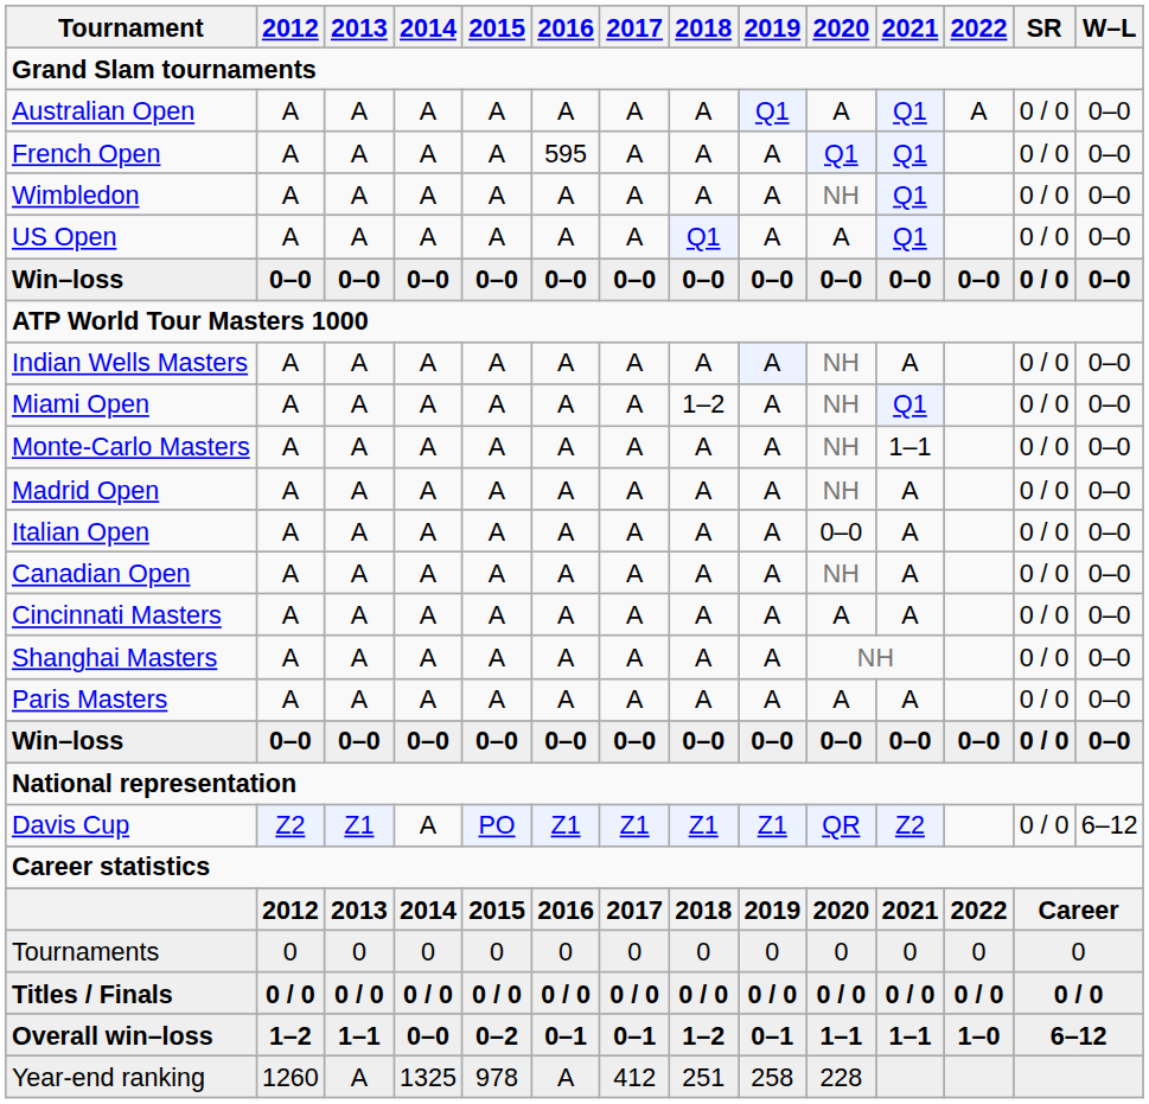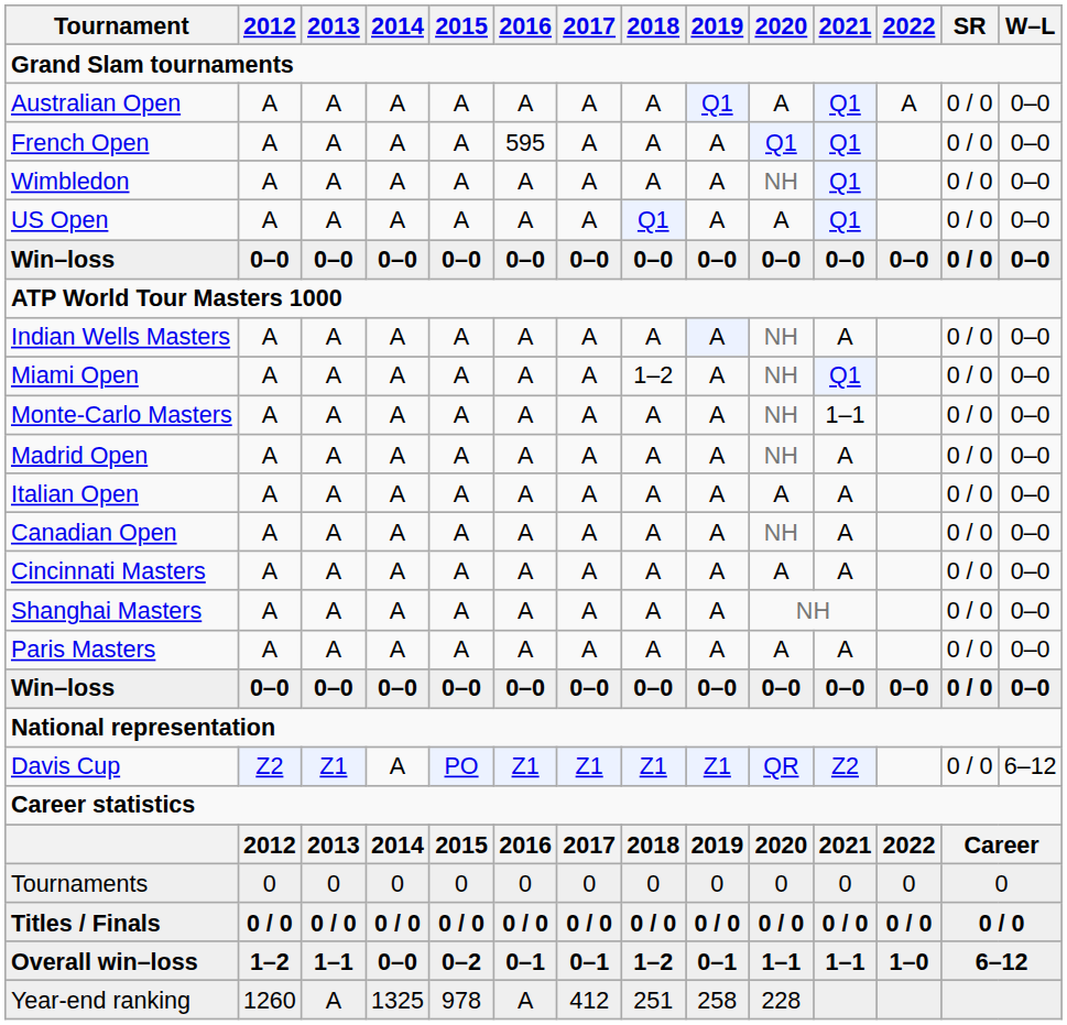 <table class=wikitable style=text-align:center;font-size:80%>
 <tr>
 <th>Tournament</th>
 <th><a href='#'>2012</a></th>
 <th><a href='#'>2013</a></th>
 <th><a href='#'>2014</a></th>
 <th><a href='#'>2015</a></th>
 <th><a href='#'>2016</a></th>
 <th><a href='#'>2017</a></th>
 <th><a href='#'>2018</a></th>
 <th><a href='#'>2019</a></th>
 <th><a href='#'>2020</a></th>
 <th><a href='#'>2021</a></th>
 <th><a href='#'>2022</a></th>
 <th>SR</th>
 <th>W–L</th>
 </tr>
 <tr>
 <td colspan="14" align="left"><strong>Grand Slam tournaments</strong></td>
 </tr>
 <tr>
 <td align=left><a href='#'>Australian Open</a></td>
 <td>A</td>
 <td>A</td>
 <td>A</td>
 <td>A</td>
 <td>A</td>
 <td>A</td>
 <td>A</td>
 <td bgcolor=ecf2ff><a href='#'>Q1</a></td>
 <td>A</td>
 <td bgcolor=ecf2ff><a href='#'>Q1</a></td>
 <td>A</td>
 <td>0 / 0</td>
 <td>0–0</td>
 </tr>
 <tr>
 <td align=left><a href='#'>French Open</a></td>
 <td>A</td>
 <td>A</td>
 <td>A</td>
 <td>A</td>
 <td>595</td>
 <td>A</td>
 <td>A</td>
 <td>A</td>
 <td bgcolor=ecf2ff><a href='#'>Q1</a></td>
 <td bgcolor=ecf2ff><a href='#'>Q1</a></td>
 <td></td>
 <td>0 / 0</td>
 <td>0–0</td>
 </tr>
 <tr>
 <td align=left><a href='#'>Wimbledon</a></td>
 <td>A</td>
 <td>A</td>
 <td>A</td>
 <td>A</td>
 <td>A</td>
 <td>A</td>
 <td>A</td>
 <td>A</td>
 <td style=color:#767676>NH</td>
 <td bgcolor=ecf2ff><a href='#'>Q1</a></td>
 <td></td>
 <td>0 / 0</td>
 <td>0–0</td>
 </tr>
 <tr>
 <td align=left><a href='#'>US Open</a></td>
 <td>A</td>
 <td>A</td>
 <td>A</td>
 <td>A</td>
 <td>A</td>
 <td>A</td>
 <td bgcolor=ecf2ff><a href='#'>Q1</a></td>
 <td>A</td>
 <td>A</td>
 <td bgcolor=ecf2ff><a href='#'>Q1</a></td>
 <td></td>
 <td>0 / 0</td>
 <td>0–0</td>
 </tr>
 <tr style=font-weight:bold;background:#efefef>
 <td style=text-align:left>Win–loss</td>
 <td>0–0</td>
 <td>0–0</td>
 <td>0–0</td>
 <td>0–0</td>
 <td>0–0</td>
 <td>0–0</td>
 <td>0–0</td>
 <td>0–0</td>
 <td>0–0</td>
 <td>0–0</td>
 <td>0–0</td>
 <td>0 / 0</td>
 <td>0–0</td>
 </tr>
 <tr>
 <td colspan="14" align="left"><strong>ATP World Tour Masters 1000</strong></td>
 </tr>
 <tr>
 <td align=left><a href='#'>Indian Wells Masters</a></td>
 <td>A</td>
 <td>A</td>
 <td>A</td>
 <td>A</td>
 <td>A</td>
 <td>A</td>
 <td>A</td>
 <td bgcolor=ecf2ff>A</td>
 <td style=color:#767676>NH</td>
 <td>A</td>
 <td></td>
 <td>0 / 0</td>
 <td>0–0</td>
 </tr>
 <tr>
 <td align=left><a href='#'>Miami Open</a></td>
 <td>A</td>
 <td>A</td>
 <td>A</td>
 <td>A</td>
 <td>A</td>
 <td>A</td>
 <td>1–2</td>
 <td>A</td>
 <td style=color:#767676>NH</td>
 <td bgcolor=ecf2ff><a href='#'>Q1</a></td>
 <td></td>
 <td>0 / 0</td>
 <td>0–0</td>
 </tr>
 <tr>
 <td align=left><a href='#'>Monte-Carlo Masters</a></td>
 <td>A</td>
 <td>A</td>
 <td>A</td>
 <td>A</td>
 <td>A</td>
 <td>A</td>
 <td>A</td>
 <td>A</td>
 <td style=color:#767676>NH</td>
 <td>1–1</td>
 <td></td>
 <td>0 / 0</td>
 <td>0–0</td>
 </tr>
 <tr>
 <td align=left><a href='#'>Madrid Open</a></td>
 <td>A</td>
 <td>A</td>
 <td>A</td>
 <td>A</td>
 <td>A</td>
 <td>A</td>
 <td>A</td>
 <td>A</td>
 <td style=color:#767676>NH</td>
 <td>A</td>
 <td></td>
 <td>0 / 0</td>
 <td>0–0</td>
 </tr>
 <tr>
 <td align=left><a href='#'>Italian Open</a></td>
 <td>A</td>
 <td>A</td>
 <td>A</td>
 <td>A</td>
 <td>A</td>
 <td>A</td>
 <td>A</td>
 <td>A</td>
-<td>0–0</td>
+<td>A</td>
 <td>A</td>
 <td></td>
 <td>0 / 0</td>
 <td>0–0</td>
 </tr>
 <tr>
 <td align=left><a href='#'>Canadian Open</a></td>
 <td>A</td>
 <td>A</td>
 <td>A</td>
 <td>A</td>
 <td>A</td>
 <td>A</td>
 <td>A</td>
 <td>A</td>
 <td style=color:#767676>NH</td>
 <td>A</td>
 <td></td>
 <td>0 / 0</td>
 <td>0–0</td>
 </tr>
 <tr>
 <td align=left><a href='#'>Cincinnati Masters</a></td>
 <td>A</td>
 <td>A</td>
 <td>A</td>
 <td>A</td>
 <td>A</td>
 <td>A</td>
 <td>A</td>
 <td>A</td>
 <td>A</td>
 <td>A</td>
 <td></td>
 <td>0 / 0</td>
 <td>0–0</td>
 </tr>
 <tr>
 <td align=left><a href='#'>Shanghai Masters</a></td>
 <td>A</td>
 <td>A</td>
 <td>A</td>
 <td>A</td>
 <td>A</td>
 <td>A</td>
 <td>A</td>
 <td>A</td>
 <td colspan=2 style=color:#767676>NH</td>
 <td></td>
 <td>0 / 0</td>
 <td>0–0</td>
 </tr>
 <tr>
 <td align=left><a href='#'>Paris Masters</a></td>
 <td>A</td>
 <td>A</td>
 <td>A</td>
 <td>A</td>
 <td>A</td>
 <td>A</td>
 <td>A</td>
 <td>A</td>
 <td>A</td>
 <td>A</td>
 <td></td>
 <td>0 / 0</td>
 <td>0–0</td>
 </tr>
 <tr style=font-weight:bold;background:#efefef>
 <td style=text-align:left>Win–loss</td>
 <td>0–0</td>
 <td>0–0</td>
 <td>0–0</td>
 <td>0–0</td>
 <td>0–0</td>
 <td>0–0</td>
 <td>0–0</td>
 <td>0–0</td>
 <td>0–0</td>
 <td>0–0</td>
 <td>0–0</td>
 <td>0 / 0</td>
 <td>0–0</td>
 </tr>
 <tr>
 <td colspan="14" align="left"><strong>National representation</strong></td>
 </tr>
 <tr>
 <td align=left><a href='#'>Davis Cup</a></td>
 <td bgcolor=ecf2ff><a href='#'>Z2</a></td>
 <td bgcolor=ecf2ff><a href='#'>Z1</a></td>
 <td>A</td>
 <td bgcolor=ecf2ff><a href='#'>PO</a></td>
 <td bgcolor="ecf2ff"><a href='#'>Z1</a></td>
 <td bgcolor=ecf2ff><a href='#'>Z1</a></td>
 <td bgcolor=ecf2ff><a href='#'>Z1</a></td>
 <td bgcolor=ecf2ff><a href='#'>Z1</a></td>
 <td bgcolor=ecf2ff><a href='#'>QR</a></td>
 <td bgcolor=ecf2ff><a href='#'>Z2</a></td>
 <td></td>
 <td>0 / 0</td>
 <td>6–12</td>
 </tr>
 <tr>
 <td colspan="14" align="left"><strong>Career statistics</strong></td>
 </tr>
 <tr>
 <th></th>
 <th>2012</th>
 <th>2013</th>
 <th>2014</th>
 <th>2015</th>
 <th>2016</th>
 <th>2017</th>
 <th>2018</th>
 <th>2019</th>
 <th>2020</th>
 <th>2021</th>
 <th>2022</th>
 <th colspan="2">Career</th>
 </tr>
 <tr bgcolor=efefef>
 <td align=left>Tournaments</td>
 <td>0</td>
 <td>0</td>
 <td>0</td>
 <td>0</td>
 <td>0</td>
 <td>0</td>
 <td>0</td>
 <td>0</td>
 <td>0</td>
 <td>0</td>
 <td>0</td>
 <td colspan=2>0</td>
 </tr>
 <tr style=font-weight:bold;background:#efefef>
 <td style=text-align:left>Titles / Finals</td>
 <td>0 / 0</td>
 <td>0 / 0</td>
 <td>0 / 0</td>
 <td>0 / 0</td>
 <td>0 / 0</td>
 <td>0 / 0</td>
 <td>0 / 0</td>
 <td>0 / 0</td>
 <td>0 / 0</td>
 <td>0 / 0</td>
 <td>0 / 0</td>
 <td colspan=2>0 / 0</td>
 </tr>
 <tr style=font-weight:bold;background:#efefef>
 <td style=text-align:left>Overall win–loss</td>
 <td>1–2</td>
 <td>1–1</td>
 <td>0–0</td>
 <td>0–2</td>
 <td>0–1</td>
 <td>0–1</td>
 <td>1–2</td>
 <td>0–1</td>
 <td>1–1</td>
 <td>1–1</td>
 <td>1–0</td>
 <td colspan="2">6–12</td>
 </tr>
 <tr bgcolor=efefef>
 <td align=left>Year-end ranking</td>
 <td>1260</td>
 <td>A</td>
 <td>1325</td>
 <td>978</td>
 <td>A</td>
 <td>412</td>
 <td>251</td>
 <td>258</td>
 <td>228</td>
 <td></td>
 <td></td>
 <td colspan=2><strong></strong></td>
 </tr>
 </table>
